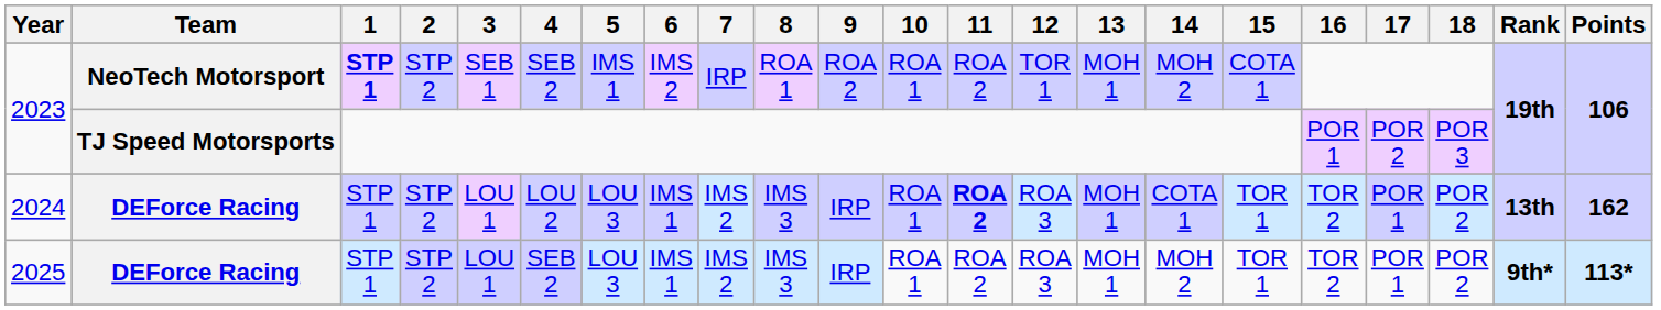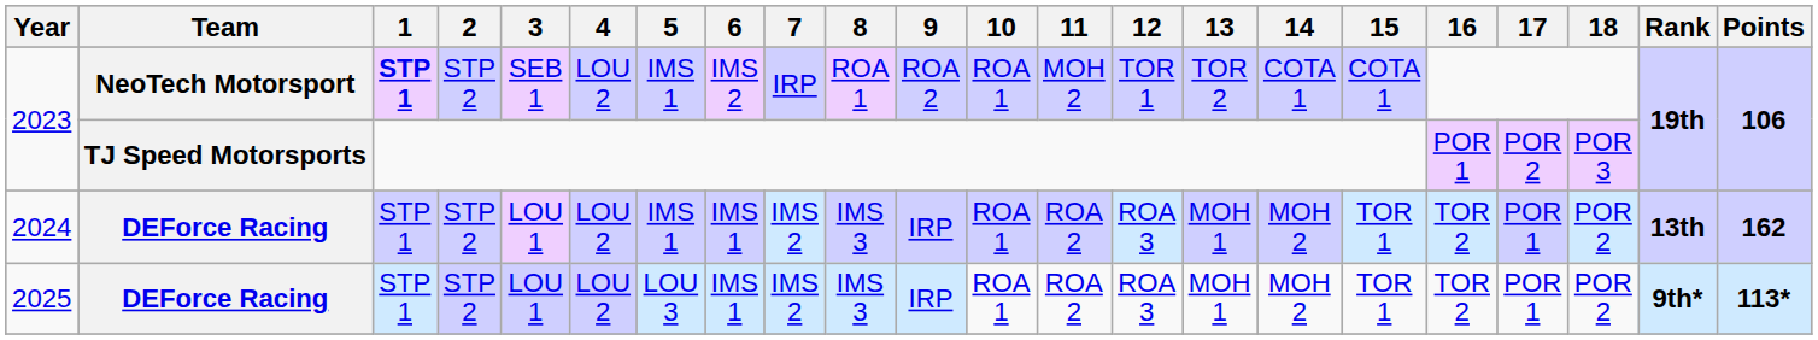 <table class="wikitable" style="text-align:center; font-size:85%">
 <tr>
 <th>Year</th>
 <th>Team</th>
 <th>1</th>
 <th>2</th>
 <th>3</th>
 <th>4</th>
 <th>5</th>
 <th>6</th>
 <th>7</th>
 <th>8</th>
 <th>9</th>
 <th>10</th>
 <th>11</th>
 <th>12</th>
 <th>13</th>
 <th>14</th>
 <th>15</th>
 <th>16</th>
 <th>17</th>
 <th>18</th>
 <th>Rank</th>
 <th>Points</th>
 </tr>
 <tr>
 <td rowspan="2"><a href='#'>2023</a></td>
 <th nowrap>NeoTech Motorsport</th>
 <td style="background:#EFCFFF;"><strong><a href='#'>STP<br>1</a><br></strong></td>
 <td style="background:#CFCFFF;"><a href='#'>STP<br>2</a><br></td>
 <td style="background:#EFCFFF;"><a href='#'>SEB<br>1</a><br></td>
-<td style="background:#CFCFFF;"><a href='#'>SEB<br>2</a><br></td>
+<td style="background:#CFCFFF;"><a href='#'>LOU<br>2</a><br></td>
 <td style="background:#CFCFFF;"><a href='#'>IMS<br>1</a><br></td>
 <td style="background:#EFCFFF;"><a href='#'>IMS<br>2</a><br></td>
 <td style="background:#CFCFFF;"><a href='#'>IRP</a><br></td>
 <td style="background:#EFCFFF;"><a href='#'>ROA<br>1</a><br></td>
 <td style="background:#CFCFFF;"><a href='#'>ROA<br>2</a><br></td>
 <td style="background:#CFCFFF;"><a href='#'>ROA<br>1</a><br></td>
-<td style="background:#CFCFFF;"><a href='#'>ROA<br>2</a><br></td>
+<td style="background:#CFCFFF;"><a href='#'>MOH<br>2</a><br></td>
 <td style="background:#CFCFFF;"><a href='#'>TOR<br>1</a><br></td>
-<td style="background:#CFCFFF;"><a href='#'>MOH<br>1</a><br></td>
-<td style="background:#CFCFFF;"><a href='#'>MOH<br>2</a><br></td>
+<td style="background:#CFCFFF;"><a href='#'>TOR<br>2</a><br></td>
+<td style="background:#CFCFFF;"><a href='#'>COTA<br>1</a><br></td>
 <td style="background:#CFCFFF;"><a href='#'>COTA<br>1</a><br></td>
 <td colspan="3"></td>
 <th style="background:#CFCFFF;" rowspan="2">19th</th>
 <th style="background:#CFCFFF;" rowspan="2">106</th>
 </tr>
 <tr>
 <th nowrap>TJ Speed Motorsports</th>
 <td colspan="15"></td>
 <td style="background:#EFCFFF;"><a href='#'>POR<br>1</a><br></td>
 <td style="background:#EFCFFF;"><a href='#'>POR<br>2</a><br></td>
 <td style="background:#EFCFFF;"><a href='#'>POR<br>3</a><br></td>
 </tr>
 <tr>
 <td><a href='#'>2024</a></td>
 <th nowrap><a href='#'>DEForce Racing</a></th>
 <td style="background:#CFCFFF;"><a href='#'>STP<br>1</a><br></td>
 <td style="background:#CFCFFF;"><a href='#'>STP<br>2</a><br></td>
 <td style="background:#EFCFFF;"><a href='#'>LOU<br>1</a><br></td>
 <td style="background:#CFCFFF;"><a href='#'>LOU<br>2</a><br></td>
-<td style="background:#CFCFFF;"><a href='#'>LOU<br>3</a><br></td>
+<td style="background:#CFCFFF;"><a href='#'>IMS<br>1</a><br></td>
 <td style="background:#CFCFFF;"><a href='#'>IMS<br>1</a><br></td>
 <td style="background:#CFEAFF;"><a href='#'>IMS<br>2</a><br></td>
 <td style="background:#CFCFFF;"><a href='#'>IMS<br>3</a><br></td>
 <td style="background:#CFCFFF;"><a href='#'>IRP</a><br></td>
 <td style="background:#CFCFFF;"><a href='#'>ROA<br>1</a><br></td>
-<td style="background:#CFCFFF;"><strong><a href='#'>ROA<br>2</a><br></strong></td>
+<td style="background:#CFCFFF;"><a href='#'>ROA<br>2</a><br></td>
 <td style="background:#CFEAFF;"><a href='#'>ROA<br>3</a><br></td>
 <td style="background:#CFCFFF;"><a href='#'>MOH<br>1</a><br></td>
-<td style="background:#CFCFFF;"><a href='#'>COTA<br>1</a><br></td>
+<td style="background:#CFCFFF;"><a href='#'>MOH<br>2</a><br></td>
 <td style="background:#CFEAFF;"><a href='#'>TOR<br>1</a><br></td>
 <td style="background:#CFEAFF;"><a href='#'>TOR<br>2</a><br></td>
 <td style="background:#CFCFFF;"><a href='#'>POR<br>1</a><br></td>
 <td style="background:#CFEAFF;"><a href='#'>POR<br>2</a><br></td>
 <th style="background:#CFCFFF;">13th</th>
 <th style="background:#CFCFFF;">162</th>
 </tr>
 <tr>
 <td><a href='#'>2025</a></td>
 <th nowrap><a href='#'>DEForce Racing</a></th>
 <td style="background:#CFEAFF;"><a href='#'>STP<br>1</a><br></td>
 <td style="background:#CFCFFF;"><a href='#'>STP<br>2</a><br></td>
 <td style="background:#CFCFFF;"><a href='#'>LOU<br>1</a><br></td>
-<td style="background:#CFCFFF;"><a href='#'>SEB<br>2</a><br></td>
+<td style="background:#CFCFFF;"><a href='#'>LOU<br>2</a><br></td>
 <td style="background:#CFEAFF;"><a href='#'>LOU<br>3</a><br></td>
 <td style="background:#CFEAFF;"><a href='#'>IMS<br>1</a><br></td>
 <td style="background:#CFEAFF;"><a href='#'>IMS<br>2</a><br></td>
 <td style="background:#CFEAFF;"><a href='#'>IMS<br>3</a><br></td>
 <td style="background:#CFEAFF;"><a href='#'>IRP</a><br></td>
 <td style="background:#;"><a href='#'>ROA<br>1</a><br></td>
 <td style="background:#;"><a href='#'>ROA<br>2</a><br></td>
 <td style="background:#;"><a href='#'>ROA<br>3</a><br></td>
 <td style="background:#;"><a href='#'>MOH<br>1</a><br></td>
 <td style="background:#;"><a href='#'>MOH<br>2</a><br></td>
 <td style="background:#;"><a href='#'>TOR<br>1</a><br></td>
 <td style="background:#;"><a href='#'>TOR<br>2</a><br></td>
 <td style="background:#;"><a href='#'>POR<br>1</a><br></td>
 <td style="background:#;"><a href='#'>POR<br>2</a><br></td>
 <th style="background:#CFEAFF;">9th*</th>
 <th style="background:#CFEAFF;">113*</th>
 </tr>
 </table>
